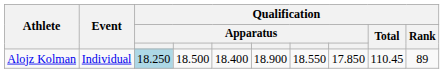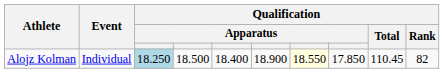 <table class="wikitable" style="font-size:90%">
 <tr>
 <th rowspan=3>Athlete</th>
 <th rowspan=3>Event</th>
 <th colspan =8>Qualification</th>
 </tr>
 <tr style="font-size:95%">
 <th colspan=6>Apparatus</th>
 <th rowspan=2>Total</th>
 <th rowspan=2>Rank</th>
 </tr>
 <tr style="font-size:95%">
 <th></th>
 <th></th>
 <th></th>
 <th></th>
 <th></th>
 <th></th>
 </tr>
 <tr align=center>
 <td align=left><a href='#'>Alojz Kolman</a></td>
 <td align=left><a href='#'>Individual</a></td>
 <td style="background: lightblue;">18.250</td>
 <td>18.500</td>
 <td>18.400</td>
 <td>18.900</td>
-<td>18.550</td>
+<td style="background: lightyellow;">18.550</td>
 <td>17.850</td>
 <td>110.45</td>
-<td>89</td>
+<td>82</td>
 </tr>
 </table>
